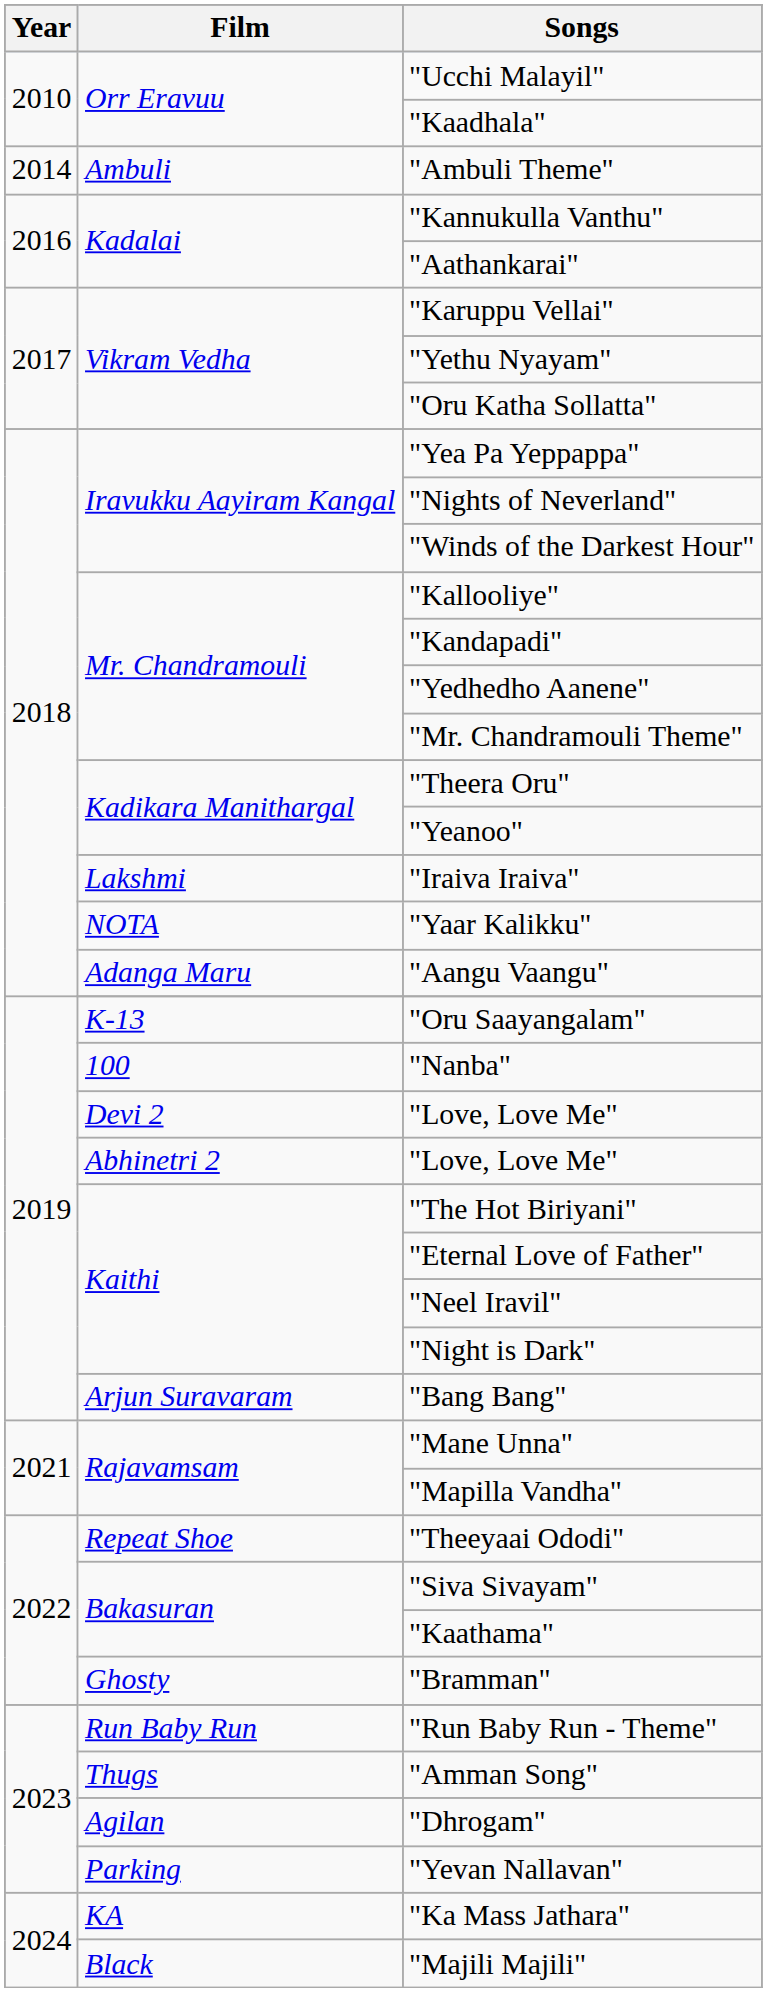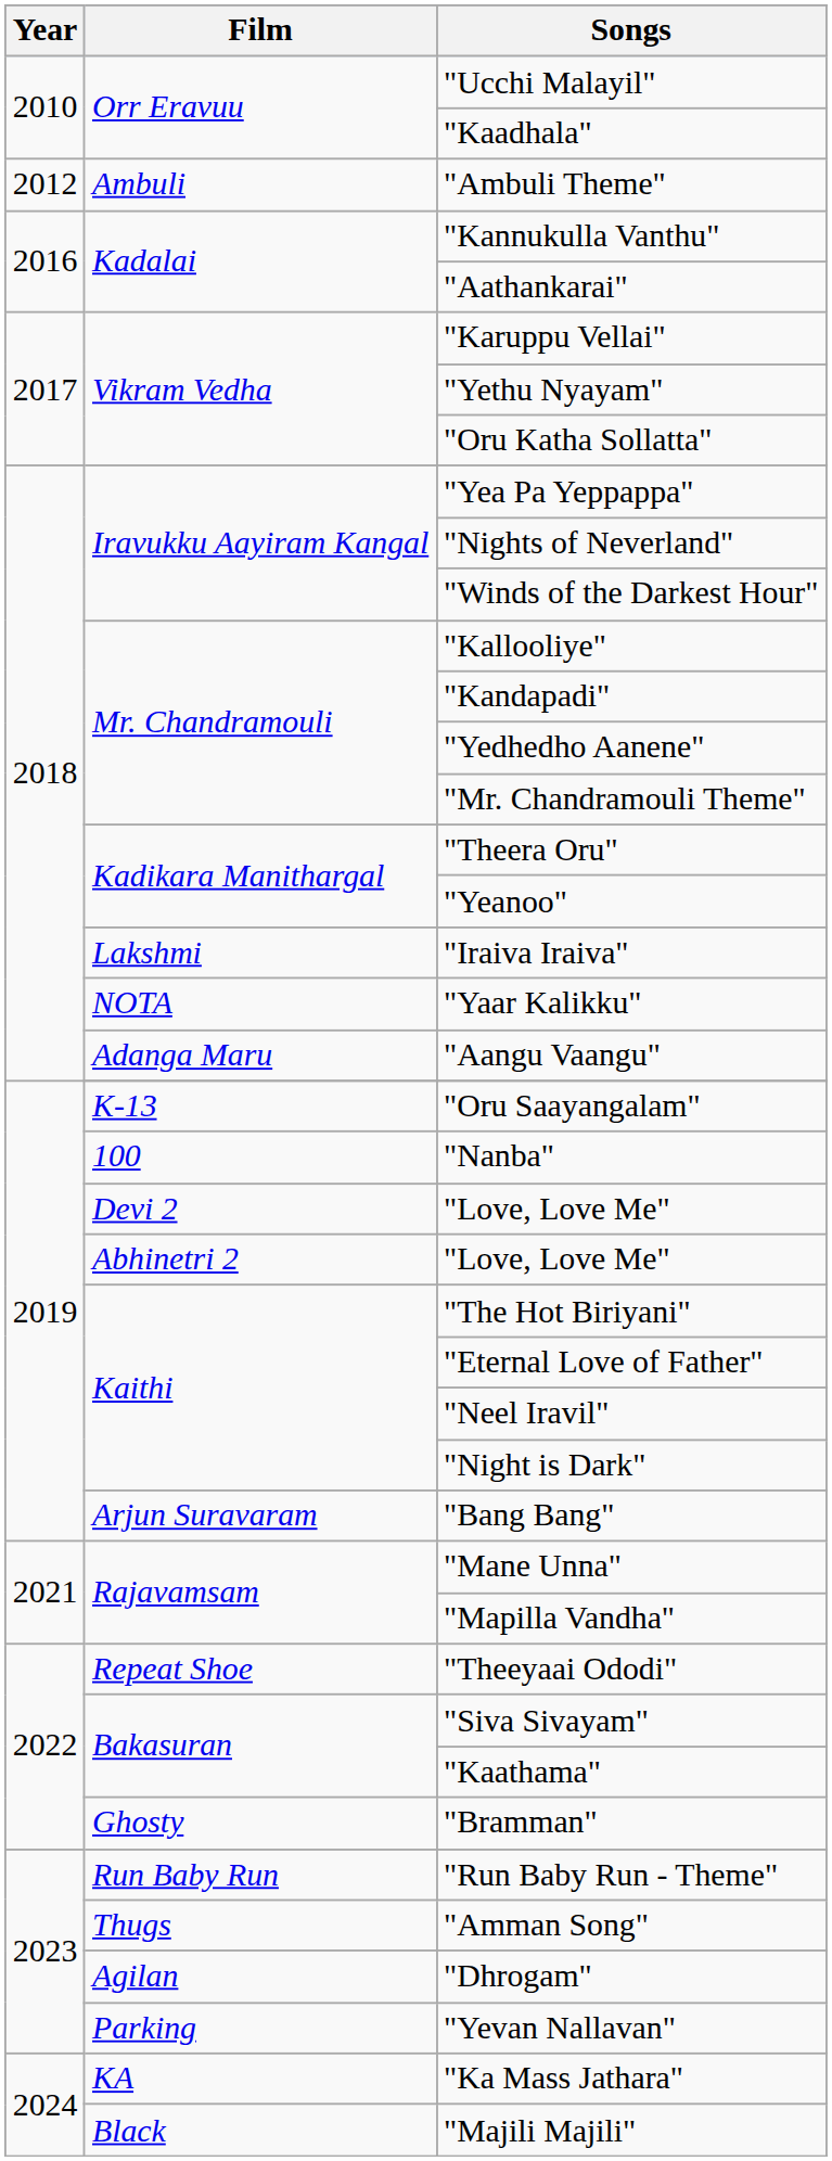 <table class="wikitable sortable">
 <tr style="text-align:center; background:LightSteelBlue; width:100%;">
 <th>Year</th>
 <th>Film</th>
 <th>Songs</th>
 </tr>
 <tr>
 <td rowspan="2">2010</td>
 <td rowspan="2"><em><a href='#'>Orr Eravuu</a></em></td>
 <td>"Ucchi Malayil"</td>
 </tr>
 <tr>
 <td>"Kaadhala"</td>
 </tr>
 <tr>
-<td rowspan="1">2014</td>
+<td rowspan="1">2012</td>
 <td><em><a href='#'>Ambuli</a></em></td>
 <td>"Ambuli Theme"</td>
 </tr>
 <tr>
 <td rowspan="2">2016</td>
 <td rowspan="2"><em><a href='#'>Kadalai</a></em></td>
 <td>"Kannukulla Vanthu"</td>
 </tr>
 <tr>
 <td>"Aathankarai"</td>
 </tr>
 <tr>
 <td rowspan="3">2017</td>
 <td rowspan="3"><em><a href='#'>Vikram Vedha</a></em></td>
 <td>"Karuppu Vellai"</td>
 </tr>
 <tr>
 <td>"Yethu Nyayam"</td>
 </tr>
 <tr>
 <td>"Oru Katha Sollatta"</td>
 </tr>
 <tr>
 <td rowspan="12">2018</td>
 <td rowspan="3"><em><a href='#'>Iravukku Aayiram Kangal</a></em></td>
 <td>"Yea Pa Yeppappa"</td>
 </tr>
 <tr>
 <td>"Nights of Neverland"</td>
 </tr>
 <tr>
 <td>"Winds of the Darkest Hour"</td>
 </tr>
 <tr>
 <td rowspan="4"><em><a href='#'>Mr. Chandramouli</a></em></td>
 <td>"Kallooliye"</td>
 </tr>
 <tr>
 <td>"Kandapadi"</td>
 </tr>
 <tr>
 <td>"Yedhedho Aanene"</td>
 </tr>
 <tr>
 <td>"Mr. Chandramouli Theme"</td>
 </tr>
 <tr>
 <td rowspan="2"><em><a href='#'>Kadikara Manithargal</a></em></td>
 <td>"Theera Oru"</td>
 </tr>
 <tr>
 <td>"Yeanoo"</td>
 </tr>
 <tr>
 <td rowspan="1"><em><a href='#'>Lakshmi</a></em></td>
 <td>"Iraiva Iraiva"</td>
 </tr>
 <tr>
 <td rowspan="1"><em><a href='#'>NOTA</a></em></td>
 <td>"Yaar Kalikku"</td>
 </tr>
 <tr>
 <td rowspan="1"><em><a href='#'>Adanga Maru</a></em></td>
 <td>"Aangu Vaangu"</td>
 </tr>
 <tr>
 <td rowspan="10">2019</td>
 </tr>
 <tr>
 <td rowspan="1"><em><a href='#'>K-13</a></em></td>
 <td>"Oru Saayangalam"</td>
 </tr>
 <tr>
 <td rowspan="1"><em><a href='#'>100</a></em></td>
 <td>"Nanba"</td>
 </tr>
 <tr>
 <td rowspan="1"><em><a href='#'>Devi 2</a></em></td>
 <td>"Love, Love Me"</td>
 </tr>
 <tr>
 <td rowspan="1"><em><a href='#'>Abhinetri 2</a></em></td>
 <td>"Love, Love Me"</td>
 </tr>
 <tr>
 <td rowspan="4"><em><a href='#'>Kaithi</a></em></td>
 <td>"The Hot Biriyani"</td>
 </tr>
 <tr>
 <td>"Eternal Love of Father"</td>
 </tr>
 <tr>
 <td>"Neel Iravil"</td>
 </tr>
 <tr>
 <td>"Night is Dark"</td>
 </tr>
 <tr>
 <td rowspan="1"><em><a href='#'>Arjun Suravaram</a></em></td>
 <td>"Bang Bang"</td>
 </tr>
 <tr>
 <td rowspan="2">2021</td>
 <td rowspan="2"><em><a href='#'>Rajavamsam</a></em></td>
 <td>"Mane Unna"</td>
 </tr>
 <tr>
 <td>"Mapilla Vandha"</td>
 </tr>
 <tr>
 <td rowspan="4">2022</td>
 <td><em><a href='#'>Repeat Shoe</a></em></td>
 <td>"Theeyaai Ododi"</td>
 </tr>
 <tr>
 <td rowspan="2"><em><a href='#'>Bakasuran</a></em></td>
 <td>"Siva Sivayam"</td>
 </tr>
 <tr>
 <td>"Kaathama"</td>
 </tr>
 <tr>
 <td><em><a href='#'>Ghosty</a></em></td>
 <td>"Bramman"</td>
 </tr>
 <tr>
 <td rowspan="4">2023</td>
 <td><em><a href='#'>Run Baby Run</a></em></td>
 <td>"Run Baby Run - Theme"</td>
 </tr>
 <tr>
 <td><em><a href='#'>Thugs</a></em></td>
 <td>"Amman Song"</td>
 </tr>
 <tr>
 <td><em><a href='#'>Agilan</a></em></td>
 <td>"Dhrogam"</td>
 </tr>
 <tr>
 <td><em><a href='#'>Parking</a></em></td>
 <td>"Yevan Nallavan"</td>
 </tr>
 <tr>
 <td rowspan="2">2024</td>
 <td><a href='#'><em>KA</em></a></td>
 <td>"Ka Mass Jathara"</td>
 </tr>
 <tr>
 <td><em><a href='#'>Black</a></em></td>
 <td>"Majili Majili"</td>
 </tr>
 <tr>
 </tr>
 </table>
